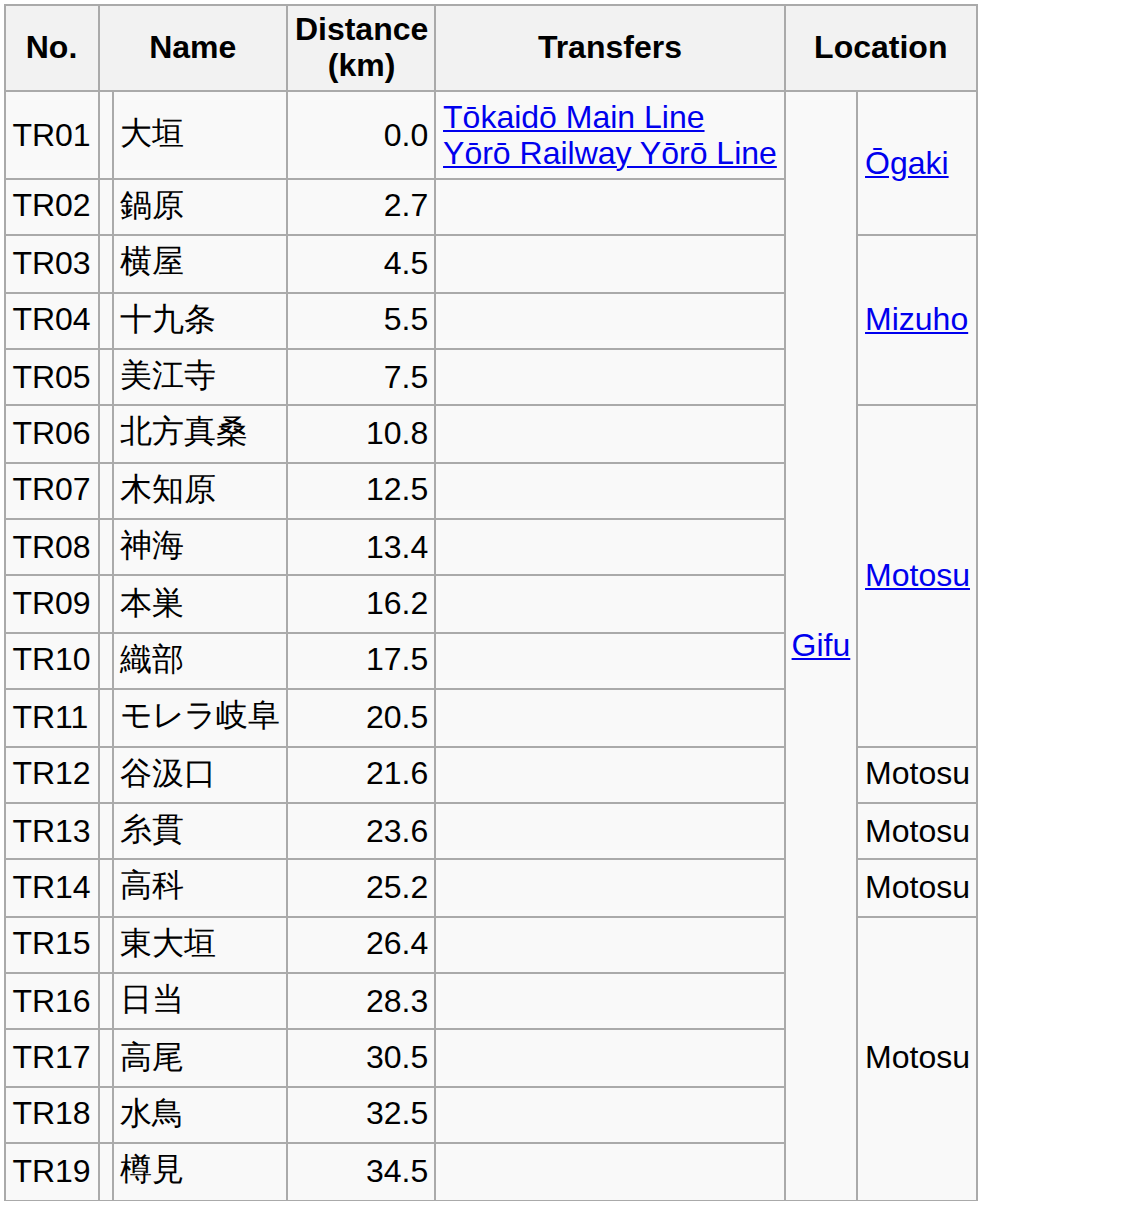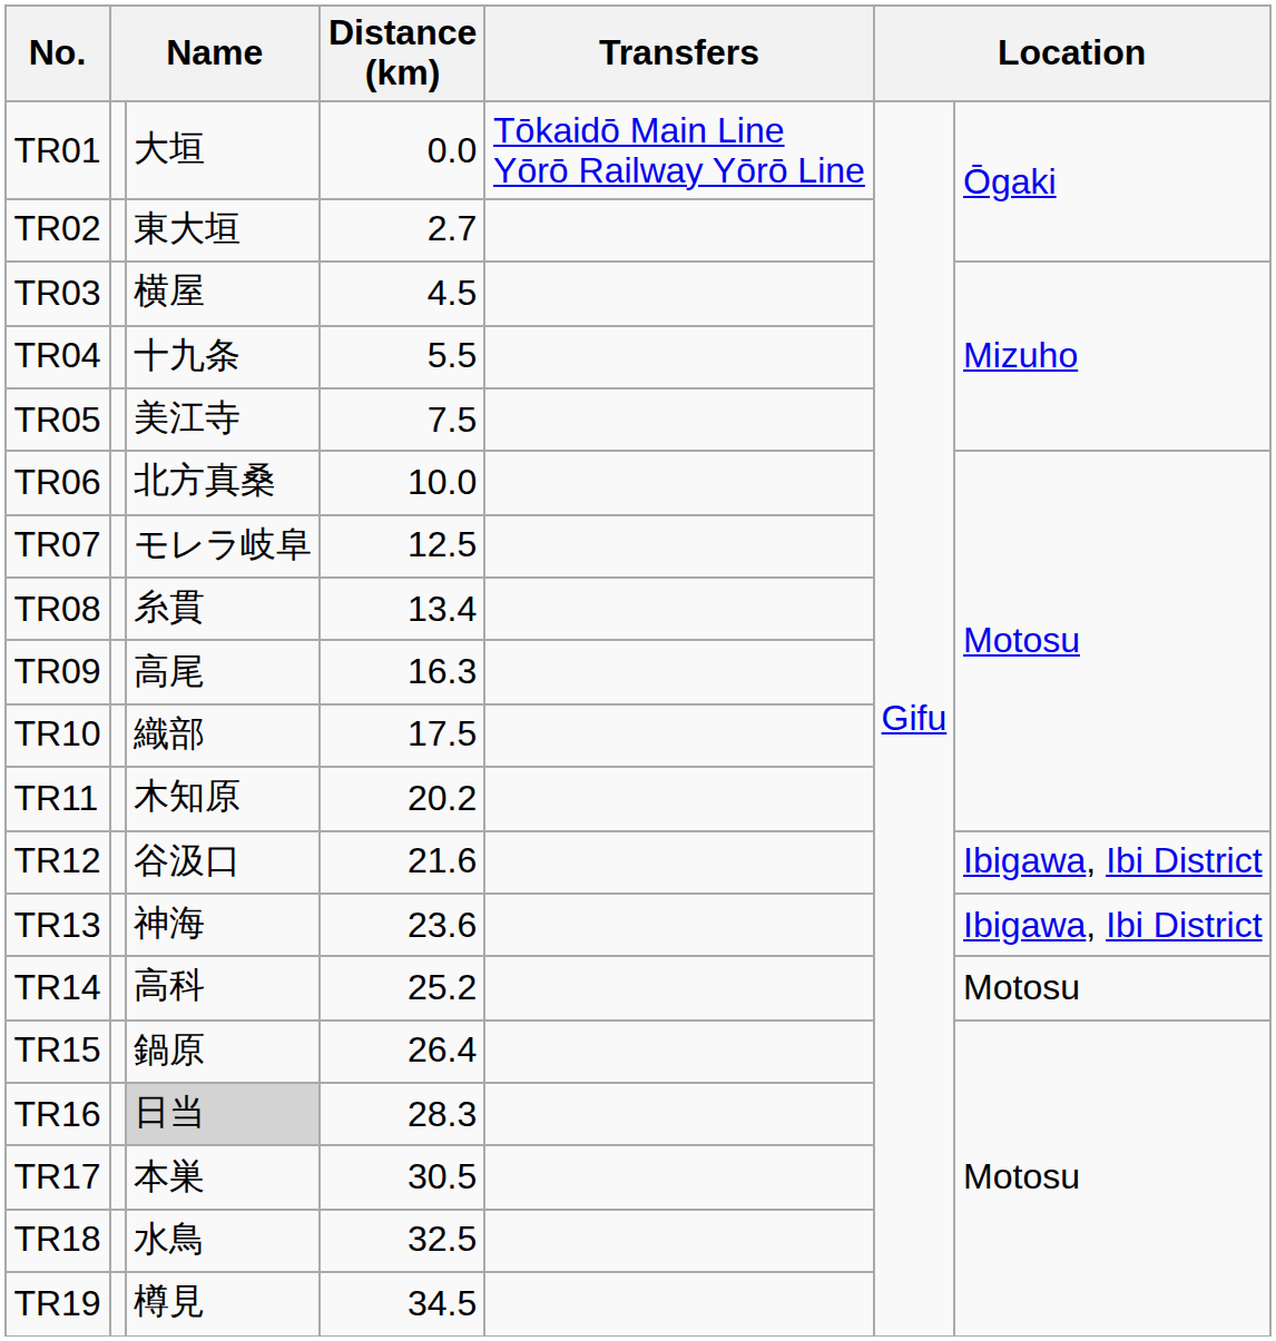 <table class="wikitable">
 <tr>
 <th>No.</th>
 <th colspan="2">Name</th>
 <th style="width:3em;">Distance (km)</th>
 <th>Transfers</th>
 <th colspan="2">Location</th>
 </tr>
 <tr>
 <td>TR01</td>
 <td></td>
 <td>大垣</td>
 <td style="text-align:right;">0.0</td>
 <td><a href='#'>Tōkaidō Main Line</a><br><a href='#'>Yōrō Railway Yōrō Line</a></td>
 <td rowspan="19"><a href='#'>Gifu</a></td>
 <td rowspan="2"><a href='#'>Ōgaki</a></td>
 </tr>
 <tr>
 <td>TR02</td>
 <td></td>
-<td>鍋原</td>
+<td>東大垣</td>
 <td style="text-align:right;">2.7</td>
 <td> </td>
 </tr>
 <tr>
 <td>TR03</td>
 <td></td>
 <td>横屋</td>
 <td style="text-align:right;">4.5</td>
 <td> </td>
 <td rowspan="3"><a href='#'>Mizuho</a></td>
 </tr>
 <tr>
 <td>TR04</td>
 <td></td>
 <td>十九条</td>
 <td style="text-align:right;">5.5</td>
 <td> </td>
 </tr>
 <tr>
 <td>TR05</td>
 <td></td>
 <td>美江寺</td>
 <td style="text-align:right;">7.5</td>
 <td> </td>
 </tr>
 <tr>
 <td>TR06</td>
 <td></td>
 <td>北方真桑</td>
-<td style="text-align:right;">10.8</td>
+<td style="text-align:right;">10.0</td>
 <td> </td>
 <td rowspan="6"><a href='#'>Motosu</a></td>
 </tr>
 <tr>
 <td>TR07</td>
 <td></td>
-<td>木知原</td>
+<td>モレラ岐阜</td>
 <td style="text-align:right;">12.5</td>
 <td> </td>
 </tr>
 <tr>
 <td>TR08</td>
 <td></td>
-<td>神海</td>
+<td>糸貫</td>
 <td style="text-align:right;">13.4</td>
 <td> </td>
 </tr>
 <tr>
 <td>TR09</td>
 <td></td>
-<td>本巣</td>
-<td style="text-align:right;">16.2</td>
+<td>高尾</td>
+<td style="text-align:right;">16.3</td>
 <td> </td>
 </tr>
 <tr>
 <td>TR10</td>
 <td></td>
 <td>織部</td>
 <td style="text-align:right;">17.5</td>
 <td> </td>
 </tr>
 <tr>
 <td>TR11</td>
 <td></td>
-<td>モレラ岐阜</td>
-<td style="text-align:right;">20.5</td>
+<td>木知原</td>
+<td style="text-align:right;">20.2</td>
 <td> </td>
 </tr>
 <tr>
 <td>TR12</td>
 <td></td>
 <td>谷汲口</td>
 <td style="text-align:right;">21.6</td>
 <td> </td>
-<td>Motosu</td>
+<td><a href='#'>Ibigawa</a>, <a href='#'>Ibi District</a></td>
 </tr>
 <tr>
 <td>TR13</td>
 <td></td>
-<td>糸貫</td>
+<td>神海</td>
 <td style="text-align:right;">23.6</td>
 <td> </td>
-<td>Motosu</td>
+<td><a href='#'>Ibigawa</a>, <a href='#'>Ibi District</a></td>
 </tr>
 <tr>
 <td>TR14</td>
 <td></td>
 <td>高科</td>
 <td style="text-align:right;">25.2</td>
 <td> </td>
 <td>Motosu</td>
 </tr>
 <tr>
 <td>TR15</td>
 <td></td>
-<td>東大垣</td>
+<td>鍋原</td>
 <td style="text-align:right;">26.4</td>
 <td> </td>
 <td rowspan="5">Motosu</td>
 </tr>
 <tr>
 <td>TR16</td>
 <td></td>
-<td>日当</td>
+<td style="background: lightgrey;">日当</td>
 <td style="text-align:right;">28.3</td>
 <td> </td>
 </tr>
 <tr>
 <td>TR17</td>
 <td></td>
-<td>高尾</td>
+<td>本巣</td>
 <td style="text-align:right;">30.5</td>
 <td> </td>
 </tr>
 <tr>
 <td>TR18</td>
 <td></td>
 <td>水鳥</td>
 <td style="text-align:right;">32.5</td>
 <td> </td>
 </tr>
 <tr>
 <td>TR19</td>
 <td></td>
 <td>樽見</td>
 <td style="text-align:right;">34.5</td>
 <td> </td>
 </tr>
 </table>
